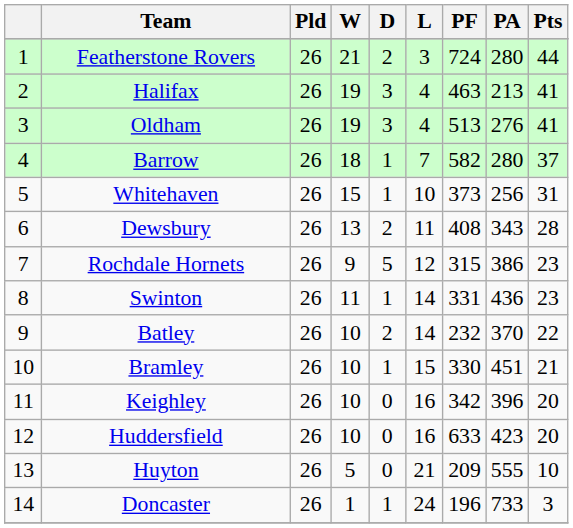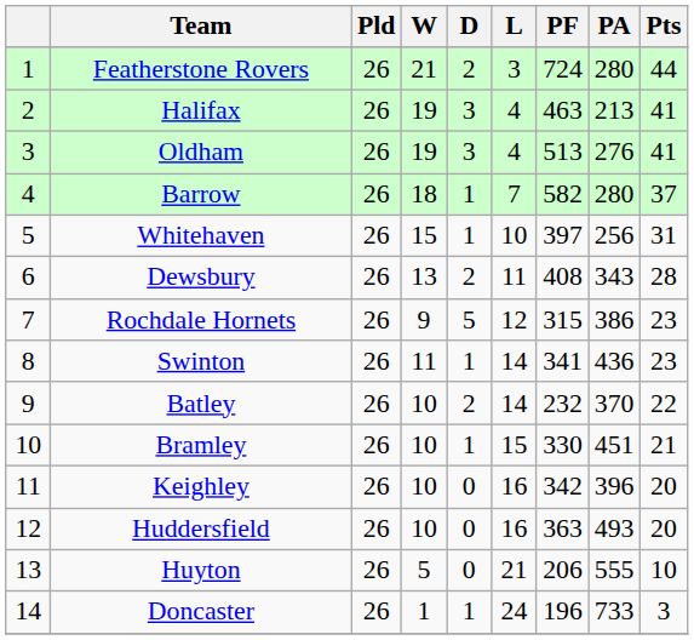 <table class="wikitable" style="text-align:center;">
 <tr>
 <th width=20 abbr="Position"></th>
 <th width=175>Team</th>
 <th width=20 abbr="Played">Pld</th>
 <th width=20 abbr="Won">W</th>
 <th width=20 abbr="Drawn">D</th>
 <th width=20 abbr="Lost">L</th>
 <th width=20 abbr=”Points For”>PF</th>
 <th width=20 abbr=”Points Against”>PA</th>
 <th width=20 abbr="Points">Pts</th>
 </tr>
 <tr>
 </tr>
 <tr align=center style="background:#e1e1ff;color:">
 </tr>
 <tr align=center style="background:#ccffcc;color:">
 <td>1</td>
 <td><a href='#'>Featherstone Rovers</a></td>
 <td>26</td>
 <td>21</td>
 <td>2</td>
 <td>3</td>
 <td>724</td>
 <td>280</td>
 <td>44</td>
 </tr>
 <tr align=center style="background:#ccffcc;color:">
 <td>2</td>
 <td><a href='#'>Halifax</a></td>
 <td>26</td>
 <td>19</td>
 <td>3</td>
 <td>4</td>
 <td>463</td>
 <td>213</td>
 <td>41</td>
 </tr>
 <tr align=center style="background:#ccffcc;color:">
 <td>3</td>
 <td><a href='#'>Oldham</a></td>
 <td>26</td>
 <td>19</td>
 <td>3</td>
 <td>4</td>
 <td>513</td>
 <td>276</td>
 <td>41</td>
 </tr>
 <tr align=center style="background:#ccffcc;color:">
 <td>4</td>
 <td><a href='#'>Barrow</a></td>
 <td>26</td>
 <td>18</td>
 <td>1</td>
 <td>7</td>
 <td>582</td>
 <td>280</td>
 <td>37</td>
 </tr>
 <tr align=center style="background:">
 <td>5</td>
 <td><a href='#'>Whitehaven</a></td>
 <td>26</td>
 <td>15</td>
 <td>1</td>
 <td>10</td>
-<td>373</td>
+<td>397</td>
 <td>256</td>
 <td>31</td>
 </tr>
 <tr align=center style="background:">
 <td>6</td>
 <td><a href='#'>Dewsbury</a></td>
 <td>26</td>
 <td>13</td>
 <td>2</td>
 <td>11</td>
 <td>408</td>
 <td>343</td>
 <td>28</td>
 </tr>
 <tr align=center style="background:">
 <td>7</td>
 <td><a href='#'>Rochdale Hornets</a></td>
 <td>26</td>
 <td>9</td>
 <td>5</td>
 <td>12</td>
 <td>315</td>
 <td>386</td>
 <td>23</td>
 </tr>
 <tr align=center style="background:">
 <td>8</td>
 <td><a href='#'>Swinton</a></td>
 <td>26</td>
 <td>11</td>
 <td>1</td>
 <td>14</td>
-<td>331</td>
+<td>341</td>
 <td>436</td>
 <td>23</td>
 </tr>
 <tr align=center style="background:">
 <td>9</td>
 <td><a href='#'>Batley</a></td>
 <td>26</td>
 <td>10</td>
 <td>2</td>
 <td>14</td>
 <td>232</td>
 <td>370</td>
 <td>22</td>
 </tr>
 <tr align=center style="background:">
 <td>10</td>
 <td><a href='#'>Bramley</a></td>
 <td>26</td>
 <td>10</td>
 <td>1</td>
 <td>15</td>
 <td>330</td>
 <td>451</td>
 <td>21</td>
 </tr>
 <tr align=center style="background:">
 <td>11</td>
 <td><a href='#'>Keighley</a></td>
 <td>26</td>
 <td>10</td>
 <td>0</td>
 <td>16</td>
 <td>342</td>
 <td>396</td>
 <td>20</td>
 </tr>
 <tr align=center style="background:">
 <td>12</td>
 <td><a href='#'>Huddersfield</a></td>
 <td>26</td>
 <td>10</td>
 <td>0</td>
 <td>16</td>
-<td>633</td>
-<td>423</td>
+<td>363</td>
+<td>493</td>
 <td>20</td>
 </tr>
 <tr align=center style="background:">
 <td>13</td>
 <td><a href='#'>Huyton</a></td>
 <td>26</td>
 <td>5</td>
 <td>0</td>
 <td>21</td>
-<td>209</td>
+<td>206</td>
 <td>555</td>
 <td>10</td>
 </tr>
 <tr align=center style="background:">
 <td>14</td>
 <td><a href='#'>Doncaster</a></td>
 <td>26</td>
 <td>1</td>
 <td>1</td>
 <td>24</td>
 <td>196</td>
 <td>733</td>
 <td>3</td>
 </tr>
 <tr>
 </tr>
 </table>
